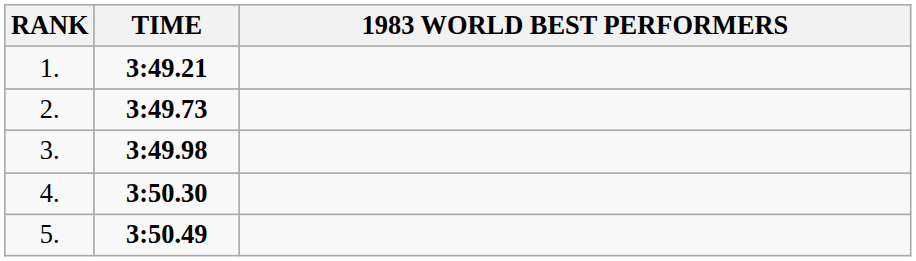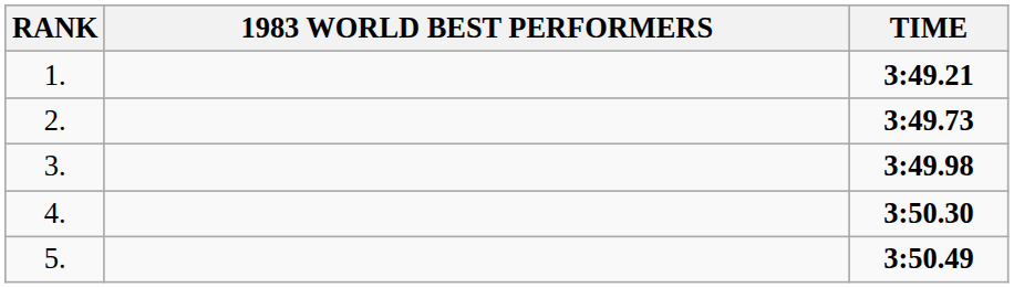 <table class=wikitable>
 <tr>
 <th>RANK</th>
+<th align="center" style="width: 25em">1983 WORLD BEST PERFORMERS</th>
 <th align="center" style="width: 5em">TIME</th>
-<th align="center" style="width: 25em">1983 WORLD BEST PERFORMERS</th>
 </tr>
 <tr>
 <td align="center">1.</td>
+<td></td>
 <td align="center"><strong>3:49.21</strong></td>
-<td></td>
 </tr>
 <tr>
 <td align="center">2.</td>
+<td></td>
 <td align="center"><strong>3:49.73</strong></td>
-<td></td>
 </tr>
 <tr>
 <td align="center">3.</td>
+<td></td>
 <td align="center"><strong>3:49.98</strong></td>
-<td></td>
 </tr>
 <tr>
 <td align="center">4.</td>
+<td></td>
 <td align="center"><strong>3:50.30</strong></td>
-<td></td>
 </tr>
 <tr>
 <td align="center">5.</td>
+<td></td>
 <td align="center"><strong>3:50.49</strong></td>
-<td></td>
 </tr>
 </table>
